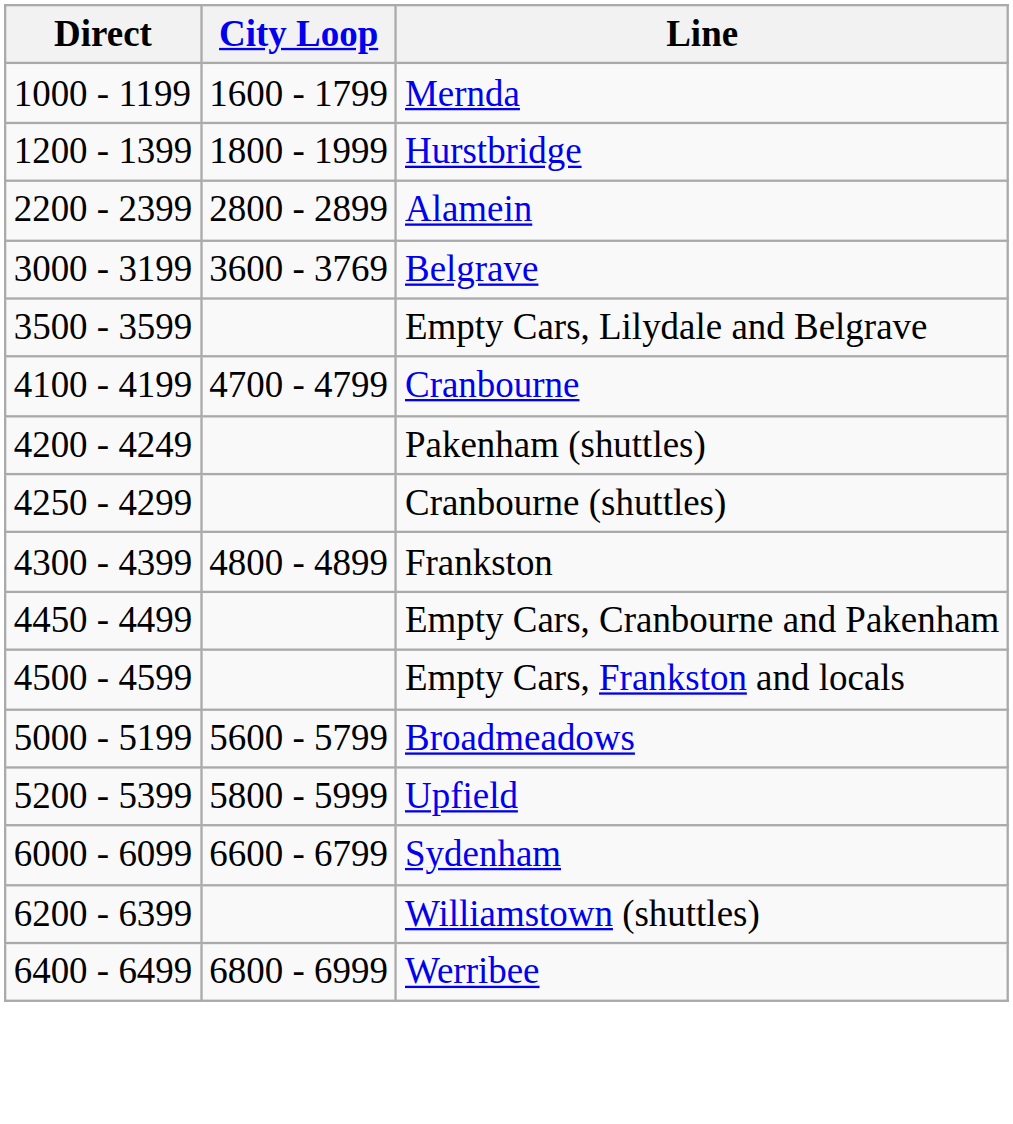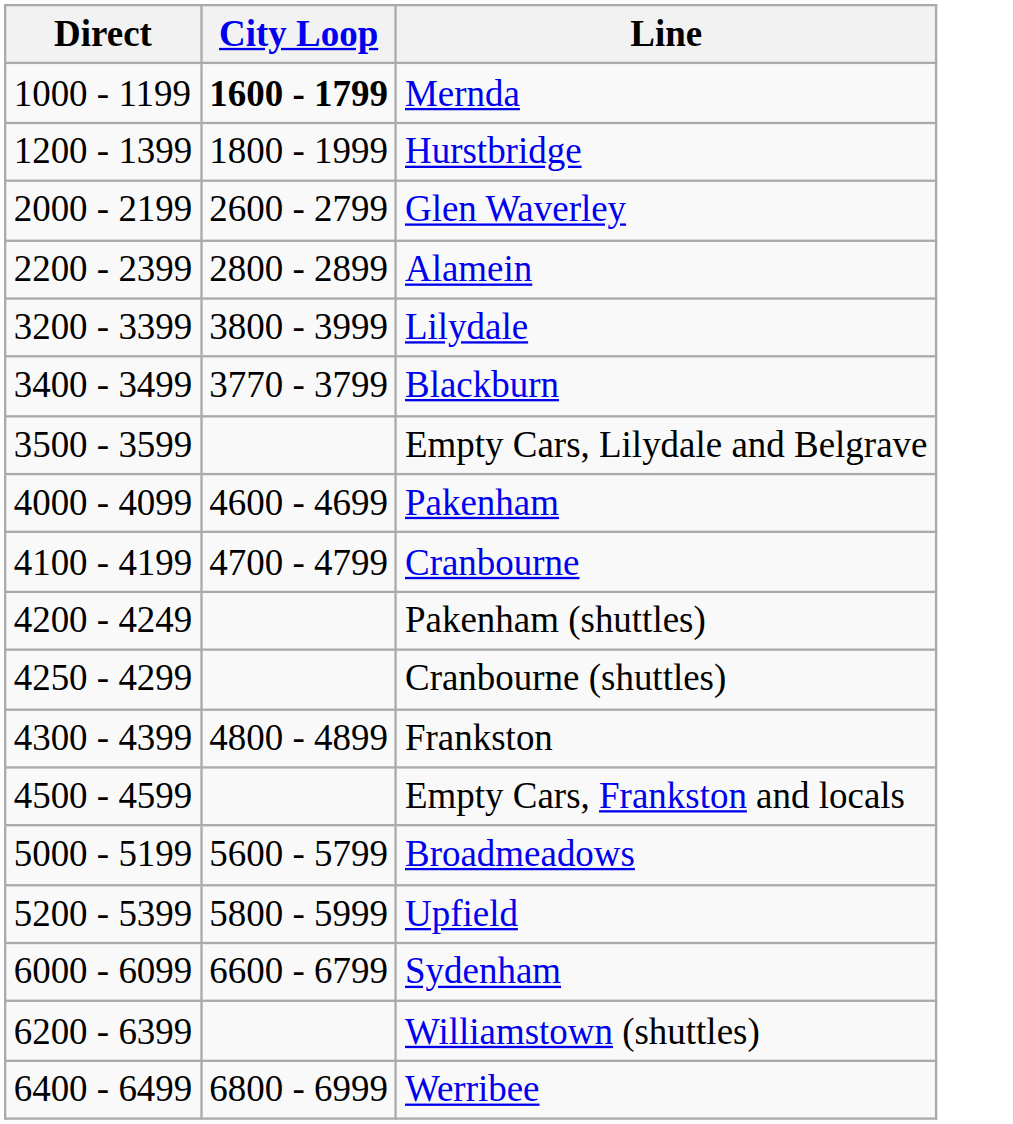 <table class="wikitable sortable">
 <tr>
 <th>Direct</th>
 <th><a href='#'>City Loop</a></th>
 <th>Line</th>
 </tr>
 <tr>
 <td>1000 - 1199</td>
-<td>1600 - 1799</td>
+<td><strong>1600 - 1799</strong></td>
 <td><a href='#'>Mernda</a></td>
 </tr>
 <tr>
 <td>1200 - 1399</td>
 <td>1800 - 1999</td>
 <td><a href='#'>Hurstbridge</a></td>
 </tr>
 <tr>
+<td>2000 - 2199</td>
+<td>2600 - 2799</td>
+<td><a href='#'>Glen Waverley</a></td>
+</tr>
+<tr>
 <td>2200 - 2399</td>
 <td>2800 - 2899</td>
 <td><a href='#'>Alamein</a></td>
 </tr>
 <tr>
-<td>3000 - 3199</td>
-<td>3600 - 3769</td>
-<td><a href='#'>Belgrave</a></td>
+<td>3200 - 3399</td>
+<td>3800 - 3999</td>
+<td><a href='#'>Lilydale</a></td>
+</tr>
+<tr>
+<td>3400 - 3499</td>
+<td>3770 - 3799</td>
+<td><a href='#'>Blackburn</a></td>
 </tr>
 <tr>
 <td>3500 - 3599</td>
 <td></td>
 <td>Empty Cars, Lilydale and Belgrave</td>
+</tr>
+<tr>
+<td>4000 - 4099</td>
+<td>4600 - 4699</td>
+<td><a href='#'>Pakenham</a></td>
 </tr>
 <tr>
 <td>4100 - 4199</td>
 <td>4700 - 4799</td>
 <td><a href='#'>Cranbourne</a></td>
 </tr>
 <tr>
 <td>4200 - 4249</td>
 <td></td>
 <td>Pakenham (shuttles)</td>
 </tr>
 <tr>
 <td>4250 - 4299</td>
 <td></td>
 <td>Cranbourne (shuttles)</td>
 </tr>
 <tr>
 <td>4300 - 4399</td>
 <td>4800 - 4899</td>
 <td>Frankston</td>
-</tr>
-<tr>
-<td>4450 - 4499</td>
-<td></td>
-<td>Empty Cars, Cranbourne and Pakenham</td>
 </tr>
 <tr>
 <td>4500 - 4599</td>
 <td></td>
 <td>Empty Cars, <a href='#'>Frankston</a> and locals</td>
 </tr>
 <tr>
 <td>5000 - 5199</td>
 <td>5600 - 5799</td>
 <td><a href='#'>Broadmeadows</a></td>
 </tr>
 <tr>
 <td>5200 - 5399</td>
 <td>5800 - 5999</td>
 <td><a href='#'>Upfield</a></td>
 </tr>
 <tr>
 <td>6000 - 6099</td>
 <td>6600 - 6799</td>
 <td><a href='#'>Sydenham</a></td>
 </tr>
 <tr>
 <td>6200 - 6399</td>
 <td></td>
 <td><a href='#'>Williamstown</a> (shuttles)</td>
 </tr>
 <tr>
 <td>6400 - 6499</td>
 <td>6800 - 6999</td>
 <td><a href='#'>Werribee</a></td>
 </tr>
 </table>
